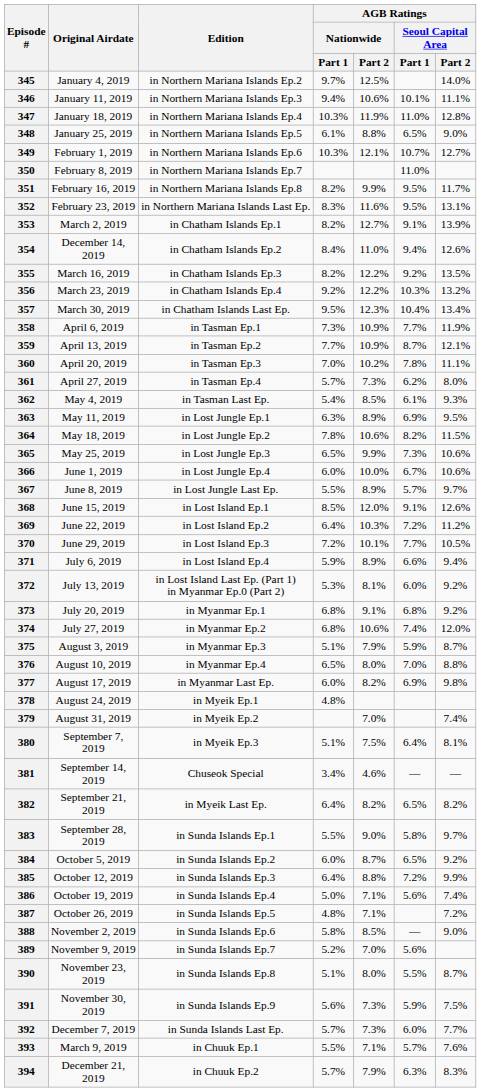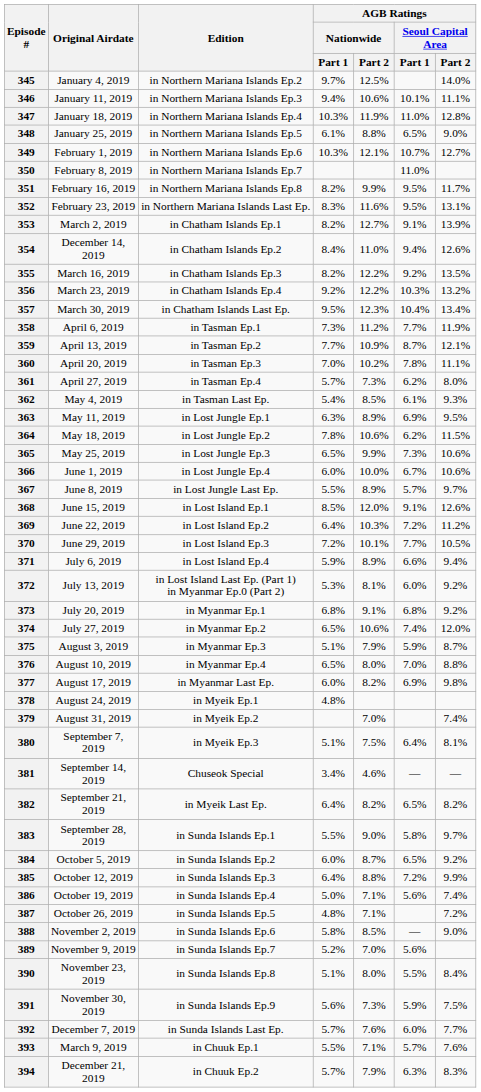 <table class="wikitable sortable" style="text-align:center;">
 <tr>
 <th rowspan="3" width="40">Episode #</th>
 <th rowspan="3" width="120">Original Airdate</th>
 <th rowspan="3">Edition</th>
 <th colspan="4">AGB Ratings</th>
 </tr>
 <tr>
 <th colspan=2>Nationwide</th>
 <th colspan=2><a href='#'>Seoul Capital Area</a></th>
 </tr>
 <tr>
 <th width=50>Part 1</th>
 <th width=50>Part 2</th>
 <th width=50>Part 1</th>
 <th width=50>Part 2</th>
 </tr>
 <tr>
 <th>345</th>
 <td>January 4, 2019</td>
 <td>in Northern Mariana Islands Ep.2</td>
 <td>9.7%</td>
 <td>12.5%</td>
 <td></td>
 <td>14.0%</td>
 </tr>
 <tr>
 <th>346</th>
 <td>January 11, 2019</td>
 <td>in Northern Mariana Islands Ep.3</td>
 <td>9.4%</td>
 <td>10.6%</td>
 <td>10.1%</td>
 <td>11.1%</td>
 </tr>
 <tr>
 <th>347</th>
 <td>January 18, 2019</td>
 <td>in Northern Mariana Islands Ep.4</td>
 <td>10.3%</td>
 <td>11.9%</td>
 <td>11.0%</td>
 <td>12.8%</td>
 </tr>
 <tr>
 <th>348</th>
 <td>January 25, 2019</td>
 <td>in Northern Mariana Islands Ep.5</td>
 <td>6.1%</td>
 <td>8.8%</td>
 <td>6.5%</td>
 <td>9.0%</td>
 </tr>
 <tr>
 <th>349</th>
 <td>February 1, 2019</td>
 <td>in Northern Mariana Islands Ep.6</td>
 <td>10.3%</td>
 <td>12.1%</td>
 <td>10.7%</td>
 <td>12.7%</td>
 </tr>
 <tr>
 <th>350</th>
 <td>February 8, 2019</td>
 <td>in Northern Mariana Islands Ep.7</td>
 <td></td>
 <td></td>
 <td>11.0%</td>
 <td></td>
 </tr>
 <tr>
 <th>351</th>
 <td>February 16, 2019</td>
 <td>in Northern Mariana Islands Ep.8</td>
 <td>8.2%</td>
 <td>9.9%</td>
 <td>9.5%</td>
 <td>11.7%</td>
 </tr>
 <tr>
 <th>352</th>
 <td>February 23, 2019</td>
 <td>in Northern Mariana Islands Last Ep.</td>
 <td>8.3%</td>
 <td>11.6%</td>
 <td>9.5%</td>
 <td>13.1%</td>
 </tr>
 <tr>
 <th>353</th>
 <td>March 2, 2019</td>
 <td>in Chatham Islands Ep.1</td>
 <td>8.2%</td>
 <td>12.7%</td>
 <td>9.1%</td>
 <td>13.9%</td>
 </tr>
 <tr>
 <th>354</th>
 <td>December 14, 2019</td>
 <td>in Chatham Islands Ep.2</td>
 <td>8.4%</td>
 <td>11.0%</td>
 <td>9.4%</td>
 <td>12.6%</td>
 </tr>
 <tr>
 <th>355</th>
 <td>March 16, 2019</td>
 <td>in Chatham Islands Ep.3</td>
 <td>8.2%</td>
 <td>12.2%</td>
 <td>9.2%</td>
 <td>13.5%</td>
 </tr>
 <tr>
 <th>356</th>
 <td>March 23, 2019</td>
 <td>in Chatham Islands Ep.4</td>
 <td>9.2%</td>
 <td>12.2%</td>
 <td>10.3%</td>
 <td>13.2%</td>
 </tr>
 <tr>
 <th>357</th>
 <td>March 30, 2019</td>
 <td>in Chatham Islands Last Ep.</td>
 <td>9.5%</td>
 <td>12.3%</td>
 <td>10.4%</td>
 <td>13.4%</td>
 </tr>
 <tr>
 <th>358</th>
 <td>April 6, 2019</td>
 <td>in Tasman Ep.1</td>
 <td>7.3%</td>
-<td>10.9%</td>
+<td>11.2%</td>
 <td>7.7%</td>
 <td>11.9%</td>
 </tr>
 <tr>
 <th>359</th>
 <td>April 13, 2019</td>
 <td>in Tasman Ep.2</td>
 <td>7.7%</td>
 <td>10.9%</td>
 <td>8.7%</td>
 <td>12.1%</td>
 </tr>
 <tr>
 <th>360</th>
 <td>April 20, 2019</td>
 <td>in Tasman Ep.3</td>
 <td>7.0%</td>
 <td>10.2%</td>
 <td>7.8%</td>
 <td>11.1%</td>
 </tr>
 <tr>
 <th>361</th>
 <td>April 27, 2019</td>
 <td>in Tasman Ep.4</td>
 <td>5.7%</td>
 <td>7.3%</td>
 <td>6.2%</td>
 <td>8.0%</td>
 </tr>
 <tr>
 <th>362</th>
 <td>May 4, 2019</td>
 <td>in Tasman Last Ep.</td>
 <td>5.4%</td>
 <td>8.5%</td>
 <td>6.1%</td>
 <td>9.3%</td>
 </tr>
 <tr>
 <th>363</th>
 <td>May 11, 2019</td>
 <td>in Lost Jungle Ep.1</td>
 <td>6.3%</td>
 <td>8.9%</td>
 <td>6.9%</td>
 <td>9.5%</td>
 </tr>
 <tr>
 <th>364</th>
 <td>May 18, 2019</td>
 <td>in Lost Jungle Ep.2</td>
 <td>7.8%</td>
 <td>10.6%</td>
-<td>8.2%</td>
+<td>6.2%</td>
 <td>11.5%</td>
 </tr>
 <tr>
 <th>365</th>
 <td>May 25, 2019</td>
 <td>in Lost Jungle Ep.3</td>
 <td>6.5%</td>
 <td>9.9%</td>
 <td>7.3%</td>
 <td>10.6%</td>
 </tr>
 <tr>
 <th>366</th>
 <td>June 1, 2019</td>
 <td>in Lost Jungle Ep.4</td>
 <td>6.0%</td>
 <td>10.0%</td>
 <td>6.7%</td>
 <td>10.6%</td>
 </tr>
 <tr>
 <th>367</th>
 <td>June 8, 2019</td>
 <td>in Lost Jungle Last Ep.</td>
 <td>5.5%</td>
 <td>8.9%</td>
 <td>5.7%</td>
 <td>9.7%</td>
 </tr>
 <tr>
 <th>368</th>
 <td>June 15, 2019</td>
 <td>in Lost Island Ep.1</td>
 <td>8.5%</td>
 <td>12.0%</td>
 <td>9.1%</td>
 <td>12.6%</td>
 </tr>
 <tr>
 <th>369</th>
 <td>June 22, 2019</td>
 <td>in Lost Island Ep.2</td>
 <td>6.4%</td>
 <td>10.3%</td>
 <td>7.2%</td>
 <td>11.2%</td>
 </tr>
 <tr>
 <th>370</th>
 <td>June 29, 2019</td>
 <td>in Lost Island Ep.3</td>
 <td>7.2%</td>
 <td>10.1%</td>
 <td>7.7%</td>
 <td>10.5%</td>
 </tr>
 <tr>
 <th>371</th>
 <td>July 6, 2019</td>
 <td>in Lost Island Ep.4</td>
 <td>5.9%</td>
 <td>8.9%</td>
 <td>6.6%</td>
 <td>9.4%</td>
 </tr>
 <tr>
 <th>372</th>
 <td>July 13, 2019</td>
 <td>in Lost Island Last Ep. (Part 1)<br>in Myanmar Ep.0 (Part 2)</td>
 <td>5.3%</td>
 <td>8.1%</td>
 <td>6.0%</td>
 <td>9.2%</td>
 </tr>
 <tr>
 <th>373</th>
 <td>July 20, 2019</td>
 <td>in Myanmar Ep.1</td>
 <td>6.8%</td>
 <td>9.1%</td>
 <td>6.8%</td>
 <td>9.2%</td>
 </tr>
 <tr>
 <th>374</th>
 <td>July 27, 2019</td>
 <td>in Myanmar Ep.2</td>
-<td>6.8%</td>
+<td>6.5%</td>
 <td>10.6%</td>
 <td>7.4%</td>
 <td>12.0%</td>
 </tr>
 <tr>
 <th>375</th>
 <td>August 3, 2019</td>
 <td>in Myanmar Ep.3</td>
 <td>5.1%</td>
 <td>7.9%</td>
 <td>5.9%</td>
 <td>8.7%</td>
 </tr>
 <tr>
 <th>376</th>
 <td>August 10, 2019</td>
 <td>in Myanmar Ep.4</td>
 <td>6.5%</td>
 <td>8.0%</td>
 <td>7.0%</td>
 <td>8.8%</td>
 </tr>
 <tr>
 <th>377</th>
 <td>August 17, 2019</td>
 <td>in Myanmar Last Ep.</td>
 <td>6.0%</td>
 <td>8.2%</td>
 <td>6.9%</td>
 <td>9.8%</td>
 </tr>
 <tr>
 <th>378</th>
 <td>August 24, 2019</td>
 <td>in Myeik Ep.1</td>
 <td>4.8%</td>
 <td></td>
 <td></td>
 <td></td>
 </tr>
 <tr>
 <th>379</th>
 <td>August 31, 2019</td>
 <td>in Myeik Ep.2</td>
 <td></td>
 <td>7.0%</td>
 <td></td>
 <td>7.4%</td>
 </tr>
 <tr>
 <th>380</th>
 <td>September 7, 2019</td>
 <td>in Myeik Ep.3</td>
 <td>5.1%</td>
 <td>7.5%</td>
 <td>6.4%</td>
 <td>8.1%</td>
 </tr>
 <tr>
 <th>381</th>
 <td>September 14, 2019</td>
 <td>Chuseok Special</td>
 <td>3.4%</td>
 <td>4.6%</td>
 <td>—</td>
 <td>—</td>
 </tr>
 <tr>
 <th>382</th>
 <td>September 21, 2019</td>
 <td>in Myeik Last Ep.</td>
 <td>6.4%</td>
 <td>8.2%</td>
 <td>6.5%</td>
 <td>8.2%</td>
 </tr>
 <tr>
 <th>383</th>
 <td>September 28, 2019</td>
 <td>in Sunda Islands Ep.1</td>
 <td>5.5%</td>
 <td>9.0%</td>
 <td>5.8%</td>
 <td>9.7%</td>
 </tr>
 <tr>
 <th>384</th>
 <td>October 5, 2019</td>
 <td>in Sunda Islands Ep.2</td>
 <td>6.0%</td>
 <td>8.7%</td>
 <td>6.5%</td>
 <td>9.2%</td>
 </tr>
 <tr>
 <th>385</th>
 <td>October 12, 2019</td>
 <td>in Sunda Islands Ep.3</td>
 <td>6.4%</td>
 <td>8.8%</td>
 <td>7.2%</td>
 <td>9.9%</td>
 </tr>
 <tr>
 <th>386</th>
 <td>October 19, 2019</td>
 <td>in Sunda Islands Ep.4</td>
 <td>5.0%</td>
 <td>7.1%</td>
 <td>5.6%</td>
 <td>7.4%</td>
 </tr>
 <tr>
 <th>387</th>
 <td>October 26, 2019</td>
 <td>in Sunda Islands Ep.5</td>
 <td>4.8%</td>
 <td>7.1%</td>
 <td></td>
 <td>7.2%</td>
 </tr>
 <tr>
 <th>388</th>
 <td>November 2, 2019</td>
 <td>in Sunda Islands Ep.6</td>
 <td>5.8%</td>
 <td>8.5%</td>
 <td>—</td>
 <td>9.0%</td>
 </tr>
 <tr>
 <th>389</th>
 <td>November 9, 2019</td>
 <td>in Sunda Islands Ep.7</td>
 <td>5.2%</td>
 <td>7.0%</td>
 <td>5.6%</td>
 <td></td>
 </tr>
 <tr>
 <th>390</th>
 <td>November 23, 2019</td>
 <td>in Sunda Islands Ep.8</td>
 <td>5.1%</td>
 <td>8.0%</td>
 <td>5.5%</td>
-<td>8.7%</td>
+<td>8.4%</td>
 </tr>
 <tr>
 <th>391</th>
 <td>November 30, 2019</td>
 <td>in Sunda Islands Ep.9</td>
 <td>5.6%</td>
 <td>7.3%</td>
 <td>5.9%</td>
 <td>7.5%</td>
 </tr>
 <tr>
 <th>392</th>
 <td>December 7, 2019</td>
 <td>in Sunda Islands Last Ep.</td>
 <td>5.7%</td>
-<td>7.3%</td>
+<td>7.6%</td>
 <td>6.0%</td>
 <td>7.7%</td>
 </tr>
 <tr>
 <th>393</th>
 <td>March 9, 2019</td>
 <td>in Chuuk Ep.1</td>
 <td>5.5%</td>
 <td>7.1%</td>
 <td>5.7%</td>
 <td>7.6%</td>
 </tr>
 <tr>
 <th>394</th>
 <td>December 21, 2019</td>
 <td>in Chuuk Ep.2</td>
 <td>5.7%</td>
 <td>7.9%</td>
 <td>6.3%</td>
 <td>8.3%</td>
 </tr>
 </table>
